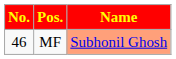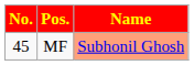 <table class="wikitable" style="text-align:center; font-size:90%;">
 <tr>
 <th style="background:#f00; color:#ff0; text-align:center;">No.</th>
 <th style="background:#f00; color:#ff0; text-align:center;">Pos.</th>
 <th style="background:#f00; color:#ff0; text-align:center;">Name</th>
 </tr>
 <tr>
-<td>46</td>
+<td>45</td>
 <td>MF</td>
 <td style="background: lightsalmon; text-align:left"> <a href='#'>Subhonil Ghosh</a></td>
 </tr>
 </table>
